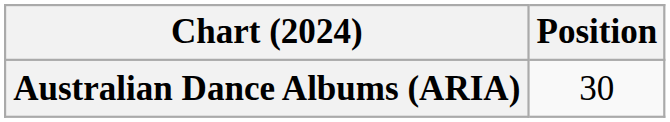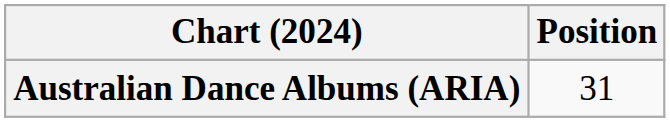 <table class="wikitable plainrowheaders" style="text-align:center">
 <tr>
 <th scope="col">Chart (2024)</th>
 <th scope="col">Position</th>
 </tr>
 <tr>
 <th scope="row">Australian Dance Albums (ARIA)</th>
-<td>30</td>
+<td>31</td>
 </tr>
 </table>
